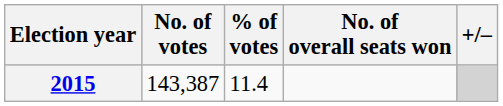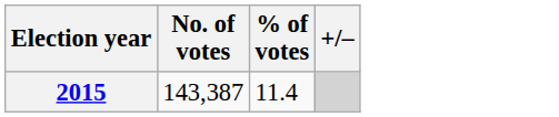 <table class="wikitable">
 <tr>
 <th>Election year</th>
 <th>No. of<br>votes</th>
 <th>% of<br>votes</th>
-<th>No. of<br>overall seats won</th>
 <th>+/–</th>
 </tr>
 <tr>
 <th><a href='#'>2015</a></th>
 <td>143,387</td>
 <td>11.4</td>
-<td></td>
 <td bgcolor="lightgrey"></td>
 </tr>
 </table>
